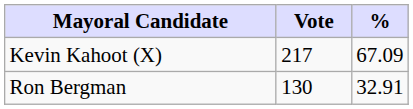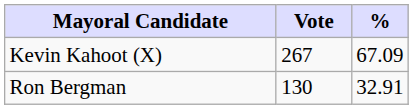 <table class="wikitable">
 <tr>
 <th style="background:#ddf; width:200px;">Mayoral Candidate </th>
 <th style="background:#ddf; width:50px;">Vote</th>
 <th style="background:#ddf; width:30px;">%</th>
 </tr>
 <tr>
 <td>Kevin Kahoot (X)</td>
-<td>217</td>
+<td>267</td>
 <td>67.09</td>
 </tr>
 <tr>
 <td>Ron Bergman</td>
 <td>130</td>
 <td>32.91</td>
 </tr>
 </table>
